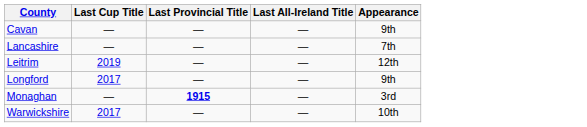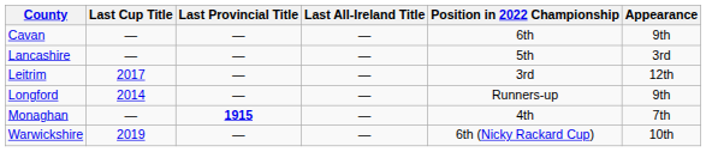 <table class="wikitable sortable" style="text-align:center">
 <tr>
 <th><a href='#'>County</a></th>
 <th>Last Cup Title</th>
 <th>Last Provincial Title</th>
 <th>Last All-Ireland Title</th>
+<th>Position in <a href='#'>2022</a> Championship</th>
 <th>Appearance</th>
 </tr>
 <tr>
 <td style="text-align:left"> <a href='#'>Cavan</a></td>
 <td>—</td>
 <td>—</td>
 <td>—</td>
+<td>6th</td>
 <td>9th</td>
 </tr>
 <tr>
 <td style="text-align:left"> <a href='#'>Lancashire</a></td>
 <td>—</td>
 <td>—</td>
 <td>—</td>
-<td>7th</td>
+<td>5th</td>
+<td>3rd</td>
 </tr>
 <tr>
 <td style="text-align:left"> <a href='#'>Leitrim</a></td>
-<td><a href='#'>2019</a></td>
+<td><a href='#'>2017</a></td>
 <td>—</td>
 <td>—</td>
+<td>3rd</td>
 <td>12th</td>
 </tr>
 <tr>
 <td style="text-align:left"> <a href='#'>Longford</a></td>
-<td><a href='#'>2017</a></td>
+<td><a href='#'>2014</a></td>
 <td>—</td>
 <td>—</td>
+<td>Runners-up</td>
 <td>9th</td>
 </tr>
 <tr>
 <td style="text-align:left"> <a href='#'>Monaghan</a></td>
 <td>—</td>
 <td><strong><a href='#'>1915</a></strong></td>
 <td>—</td>
-<td>3rd</td>
+<td>4th</td>
+<td>7th</td>
 </tr>
 <tr>
 <td style="text-align:left"> <a href='#'>Warwickshire</a></td>
-<td><a href='#'>2017</a></td>
+<td><a href='#'>2019</a></td>
 <td>—</td>
 <td>—</td>
+<td>6th (<a href='#'>Nicky Rackard Cup</a>)</td>
 <td>10th</td>
 </tr>
 </table>
